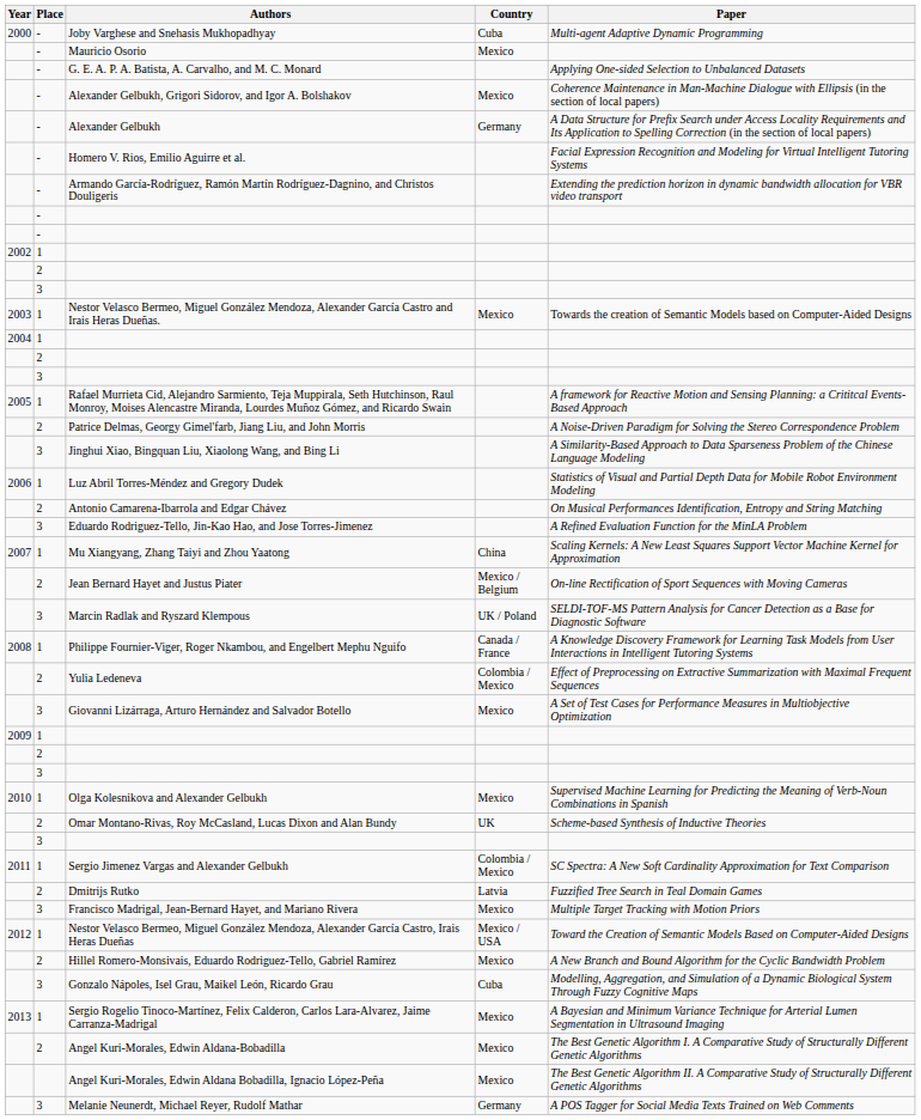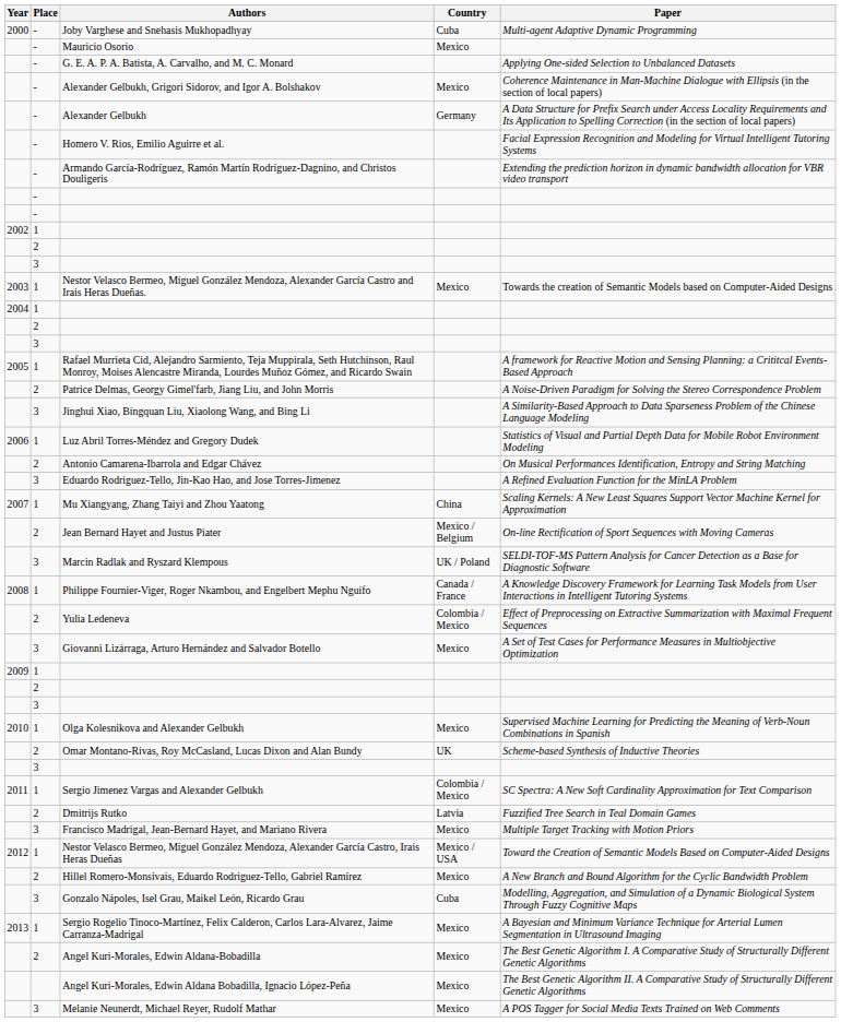 <table class="wikitable">
 <tr>
 <th>Year</th>
 <th>Place</th>
 <th>Authors</th>
 <th>Country</th>
 <th>Paper</th>
 </tr>
 <tr>
 <td>2000</td>
 <td>-</td>
 <td>Joby Varghese and Snehasis Mukhopadhyay</td>
 <td>Cuba</td>
 <td><em>Multi-agent Adaptive Dynamic Programming</em></td>
 </tr>
 <tr>
 <td></td>
 <td>-</td>
 <td>Mauricio Osorio</td>
 <td>Mexico</td>
 <td></td>
 </tr>
 <tr>
 <td></td>
 <td>-</td>
 <td>G. E. A. P. A. Batista, A. Carvalho, and M. C. Monard</td>
 <td></td>
 <td><em>Applying One-sided Selection to Unbalanced Datasets</em></td>
 </tr>
 <tr>
 <td></td>
 <td>-</td>
 <td>Alexander Gelbukh, Grigori Sidorov, and Igor A. Bolshakov</td>
 <td>Mexico</td>
 <td><em>Coherence Maintenance in Man-Machine Dialogue with Ellipsis</em> (in the section of local papers)</td>
 </tr>
 <tr>
 <td></td>
 <td>-</td>
 <td>Alexander Gelbukh</td>
 <td>Germany</td>
 <td><em>A Data Structure for Prefix Search under Access Locality Requirements and Its Application to Spelling Correction</em>  (in the section of local papers)</td>
 </tr>
 <tr>
 <td></td>
 <td>-</td>
 <td>Homero V. Rios, Emilio Aguirre et al.</td>
 <td></td>
 <td><em>Facial Expression Recognition and Modeling for Virtual Intelligent Tutoring Systems</em></td>
 </tr>
 <tr>
 <td></td>
 <td>-</td>
 <td>Armando García-Rodríguez, Ramón Martín Rodríguez-Dagnino, and Christos Douligeris</td>
 <td></td>
 <td><em>Extending the prediction horizon in dynamic bandwidth allocation for VBR video transport</em></td>
 </tr>
 <tr>
 <td></td>
 <td>-</td>
 <td></td>
 <td></td>
 <td></td>
 </tr>
 <tr>
 <td></td>
 <td>-</td>
 <td></td>
 <td></td>
 <td></td>
 </tr>
 <tr>
 <td>2002</td>
 <td>1</td>
 <td></td>
 <td></td>
 <td></td>
 </tr>
 <tr>
 <td></td>
 <td>2</td>
 <td></td>
 <td></td>
 <td></td>
 </tr>
 <tr>
 <td></td>
 <td>3</td>
 <td></td>
 <td></td>
 <td></td>
 </tr>
 <tr>
 <td>2003</td>
 <td>1</td>
 <td>Nestor Velasco Bermeo, Miguel González Mendoza, Alexander García Castro and Irais Heras Dueñas.</td>
 <td>Mexico</td>
 <td>Towards the creation of Semantic Models based on Computer-Aided Designs</td>
 </tr>
 <tr>
 <td>2004</td>
 <td>1</td>
 <td></td>
 <td></td>
 <td></td>
 </tr>
 <tr>
 <td></td>
 <td>2</td>
 <td></td>
 <td></td>
 <td></td>
 </tr>
 <tr>
 <td></td>
 <td>3</td>
 <td></td>
 <td></td>
 <td></td>
 </tr>
 <tr>
 <td>2005</td>
 <td>1</td>
 <td>Rafael Murrieta Cid, Alejandro Sarmiento, Teja Muppirala, Seth Hutchinson, Raul Monroy, Moises Alencastre Miranda, Lourdes Muñoz Gómez, and Ricardo Swain</td>
 <td></td>
 <td><em>A framework for Reactive Motion and Sensing Planning: a Crititcal Events-Based Approach</em></td>
 </tr>
 <tr>
 <td></td>
 <td>2</td>
 <td>Patrice Delmas, Georgy Gimel'farb, Jiang Liu, and John Morris</td>
 <td></td>
 <td><em>A Noise-Driven Paradigm for Solving the Stereo Correspondence Problem</em></td>
 </tr>
 <tr>
 <td></td>
 <td>3</td>
 <td>Jinghui Xiao, Bingquan Liu, Xiaolong Wang, and Bing Li</td>
 <td></td>
 <td><em>A Similarity-Based Approach to Data Sparseness Problem of the Chinese Language Modeling</em></td>
 </tr>
 <tr>
 <td>2006</td>
 <td>1</td>
 <td>Luz Abril Torres-Méndez and Gregory Dudek</td>
 <td></td>
 <td><em>Statistics of Visual and Partial Depth Data for Mobile Robot Environment Modeling</em></td>
 </tr>
 <tr>
 <td></td>
 <td>2</td>
 <td>Antonio Camarena-Ibarrola and Edgar Chávez</td>
 <td></td>
 <td><em>On Musical Performances Identification, Entropy and String Matching</em></td>
 </tr>
 <tr>
 <td></td>
 <td>3</td>
 <td>Eduardo Rodriguez-Tello, Jin-Kao Hao, and Jose Torres-Jimenez</td>
 <td></td>
 <td><em>A Refined Evaluation Function for the MinLA Problem</em></td>
 </tr>
 <tr>
 <td>2007</td>
 <td>1</td>
 <td>Mu Xiangyang, Zhang Taiyi and Zhou Yaatong</td>
 <td>China</td>
 <td><em>Scaling Kernels: A New Least Squares Support Vector Machine Kernel for Approximation</em></td>
 </tr>
 <tr>
 <td></td>
 <td>2</td>
 <td>Jean Bernard Hayet and Justus Piater</td>
 <td>Mexico / Belgium</td>
 <td><em>On-line Rectification of Sport Sequences with Moving Cameras</em></td>
 </tr>
 <tr>
 <td></td>
 <td>3</td>
 <td>Marcin Radlak and Ryszard Klempous</td>
 <td>UK / Poland</td>
 <td><em>SELDI-TOF-MS Pattern Analysis for Cancer Detection as a Base for Diagnostic Software</em></td>
 </tr>
 <tr>
 <td>2008</td>
 <td>1</td>
 <td>Philippe Fournier-Viger, Roger Nkambou, and Engelbert Mephu Nguifo</td>
 <td>Canada / France</td>
 <td><em>A Knowledge Discovery Framework for Learning Task Models from User Interactions in Intelligent Tutoring Systems</em></td>
 </tr>
 <tr>
 <td></td>
 <td>2</td>
 <td>Yulia Ledeneva</td>
 <td>Colombia / Mexico</td>
 <td><em>Effect of Preprocessing on Extractive Summarization with Maximal Frequent Sequences</em></td>
 </tr>
 <tr>
 <td></td>
 <td>3</td>
 <td>Giovanni Lizárraga, Arturo Hernández and Salvador Botello</td>
 <td>Mexico</td>
 <td><em>A Set of Test Cases for Performance Measures in Multiobjective Optimization</em></td>
 </tr>
 <tr>
 <td>2009</td>
 <td>1</td>
 <td></td>
 <td></td>
 <td></td>
 </tr>
 <tr>
 <td></td>
 <td>2</td>
 <td></td>
 <td></td>
 <td></td>
 </tr>
 <tr>
 <td></td>
 <td>3</td>
 <td></td>
 <td></td>
 <td></td>
 </tr>
 <tr>
 <td>2010</td>
 <td>1</td>
 <td>Olga Kolesnikova and Alexander Gelbukh</td>
 <td>Mexico</td>
 <td><em>Supervised Machine Learning for Predicting the Meaning of Verb-Noun Combinations in Spanish</em></td>
 </tr>
 <tr>
 <td></td>
 <td>2</td>
 <td>Omar Montano-Rivas, Roy McCasland, Lucas Dixon and Alan Bundy</td>
 <td>UK</td>
 <td><em>Scheme-based Synthesis of Inductive Theories</em></td>
 </tr>
 <tr>
 <td></td>
 <td>3</td>
 <td></td>
 <td></td>
 <td></td>
 </tr>
 <tr>
 <td>2011</td>
 <td>1</td>
 <td>Sergio Jimenez Vargas and Alexander Gelbukh</td>
 <td>Colombia / Mexico</td>
 <td><em>SC Spectra: A New Soft Cardinality Approximation for Text Comparison</em></td>
 </tr>
 <tr>
 <td></td>
 <td>2</td>
 <td>Dmitrijs Rutko</td>
 <td>Latvia</td>
 <td><em>Fuzzified Tree Search in Teal Domain Games</em></td>
 </tr>
 <tr>
 <td></td>
 <td>3</td>
 <td>Francisco Madrigal, Jean-Bernard Hayet, and Mariano Rivera</td>
 <td>Mexico</td>
 <td><em>Multiple Target Tracking with Motion Priors</em></td>
 </tr>
 <tr>
 <td>2012</td>
 <td>1</td>
 <td>Nestor Velasco Bermeo, Miguel González Mendoza, Alexander García Castro, Irais Heras Dueñas</td>
 <td>Mexico / USA</td>
 <td><em>Toward the Creation of Semantic Models Based on Computer-Aided Designs</em></td>
 </tr>
 <tr>
 <td></td>
 <td>2</td>
 <td>Hillel Romero-Monsivais, Eduardo Rodriguez-Tello, Gabriel Ramírez</td>
 <td>Mexico</td>
 <td><em>A New Branch and Bound Algorithm for the Cyclic Bandwidth Problem</em></td>
 </tr>
 <tr>
 <td></td>
 <td>3</td>
 <td>Gonzalo Nápoles, Isel Grau, Maikel León, Ricardo Grau</td>
 <td>Cuba</td>
 <td><em>Modelling, Aggregation, and Simulation of a Dynamic Biological System Through Fuzzy Cognitive Maps</em></td>
 </tr>
 <tr>
 <td>2013</td>
 <td>1</td>
 <td>Sergio Rogelio Tinoco-Martínez, Felix Calderon, Carlos Lara-Alvarez, Jaime Carranza-Madrigal</td>
 <td>Mexico</td>
 <td><em>A Bayesian and Minimum Variance Technique for Arterial Lumen Segmentation in Ultrasound Imaging</em></td>
 </tr>
 <tr>
 <td></td>
 <td>2</td>
 <td>Angel Kuri-Morales, Edwin Aldana-Bobadilla</td>
 <td>Mexico</td>
 <td><em>The Best Genetic Algorithm I. A Comparative Study of Structurally Different Genetic Algorithms</em></td>
 </tr>
 <tr>
 <td></td>
 <td></td>
 <td>Angel Kuri-Morales, Edwin Aldana Bobadilla, Ignacio López-Peña</td>
 <td>Mexico</td>
 <td><em>The Best Genetic Algorithm II. A Comparative Study of Structurally Different Genetic Algorithms</em></td>
 </tr>
 <tr>
 <td></td>
 <td>3</td>
 <td>Melanie Neunerdt, Michael Reyer, Rudolf Mathar</td>
-<td>Germany</td>
+<td>Mexico</td>
 <td><em>A POS Tagger for Social Media Texts Trained on Web Comments</em></td>
 </tr>
 </table>
